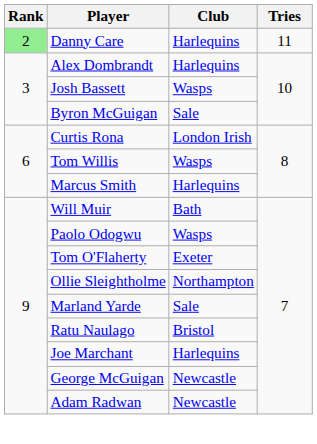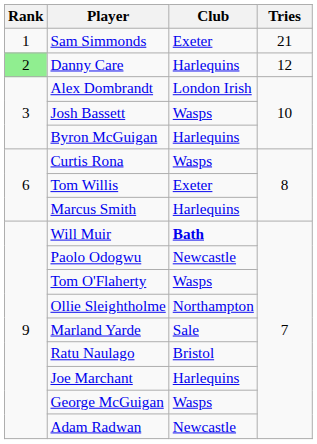 <table class="wikitable" style="text-align:center">
 <tr>
 <th>Rank</th>
 <th>Player</th>
 <th>Club</th>
 <th style="width:50px;">Tries</th>
 </tr>
 <tr>
+<td>1</td>
+<td align=left> <a href='#'>Sam Simmonds</a></td>
+<td align=left><a href='#'>Exeter</a></td>
+<td>21</td>
+</tr>
+<tr>
 <td style="background: lightgreen;">2</td>
 <td align=left> <a href='#'>Danny Care</a></td>
 <td align=left><a href='#'>Harlequins</a></td>
-<td>11</td>
+<td>12</td>
 </tr>
 <tr>
 <td rowspan=3>3</td>
 <td align=left> <a href='#'>Alex Dombrandt</a></td>
-<td align=left><a href='#'>Harlequins</a></td>
+<td align=left><a href='#'>London Irish</a></td>
 <td rowspan=3>10</td>
 </tr>
 <tr>
 <td align=left> <a href='#'>Josh Bassett</a></td>
 <td align=left><a href='#'>Wasps</a></td>
 </tr>
 <tr>
 <td align=left> <a href='#'>Byron McGuigan</a></td>
-<td align=left><a href='#'>Sale</a></td>
+<td align=left><a href='#'>Harlequins</a></td>
 </tr>
 <tr>
 <td rowspan=3>6</td>
 <td align=left> <a href='#'>Curtis Rona</a></td>
-<td align=left><a href='#'>London Irish</a></td>
+<td align=left><a href='#'>Wasps</a></td>
 <td rowspan=3>8</td>
 </tr>
 <tr>
 <td align=left> <a href='#'>Tom Willis</a></td>
-<td align=left><a href='#'>Wasps</a></td>
+<td align=left><a href='#'>Exeter</a></td>
 </tr>
 <tr>
 <td align=left> <a href='#'>Marcus Smith</a></td>
 <td align=left><a href='#'>Harlequins</a></td>
 </tr>
 <tr>
 <td rowspan=9>9</td>
 <td align=left> <a href='#'>Will Muir</a></td>
-<td align=left><a href='#'>Bath</a></td>
+<td align=left><strong><a href='#'>Bath</a></strong></td>
 <td rowspan=9>7</td>
 </tr>
 <tr>
 <td align=left> <a href='#'>Paolo Odogwu</a></td>
-<td align=left><a href='#'>Wasps</a></td>
+<td align=left><a href='#'>Newcastle</a></td>
 </tr>
 <tr>
 <td align=left> <a href='#'>Tom O'Flaherty</a></td>
-<td align=left><a href='#'>Exeter</a></td>
+<td align=left><a href='#'>Wasps</a></td>
 </tr>
 <tr>
 <td align=left> <a href='#'>Ollie Sleightholme</a></td>
 <td align=left><a href='#'>Northampton</a></td>
 </tr>
 <tr>
 <td align=left> <a href='#'>Marland Yarde</a></td>
 <td align=left><a href='#'>Sale</a></td>
 </tr>
 <tr>
 <td align=left> <a href='#'>Ratu Naulago</a></td>
 <td align=left><a href='#'>Bristol</a></td>
 </tr>
 <tr>
 <td align=left> <a href='#'>Joe Marchant</a></td>
 <td align=left><a href='#'>Harlequins</a></td>
 </tr>
 <tr>
 <td align=left> <a href='#'>George McGuigan</a></td>
-<td align=left><a href='#'>Newcastle</a></td>
+<td align=left><a href='#'>Wasps</a></td>
 </tr>
 <tr>
 <td align=left> <a href='#'>Adam Radwan</a></td>
 <td align=left><a href='#'>Newcastle</a></td>
 </tr>
 </table>
